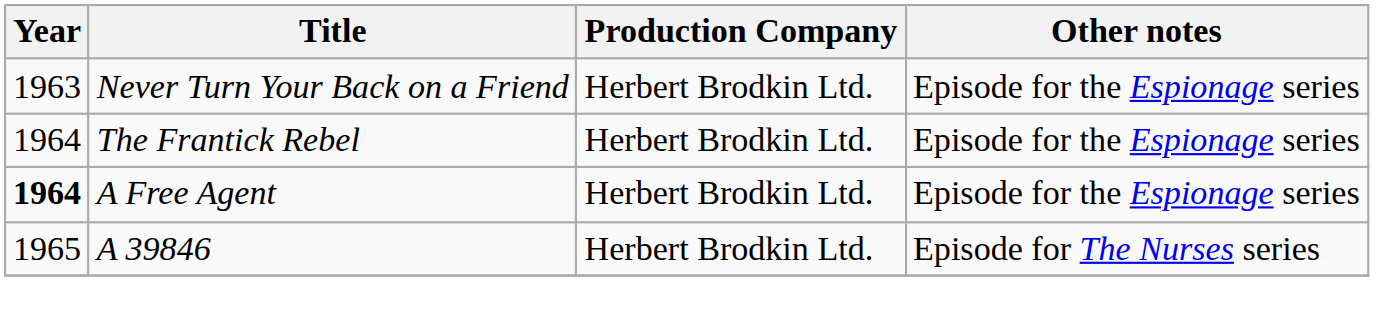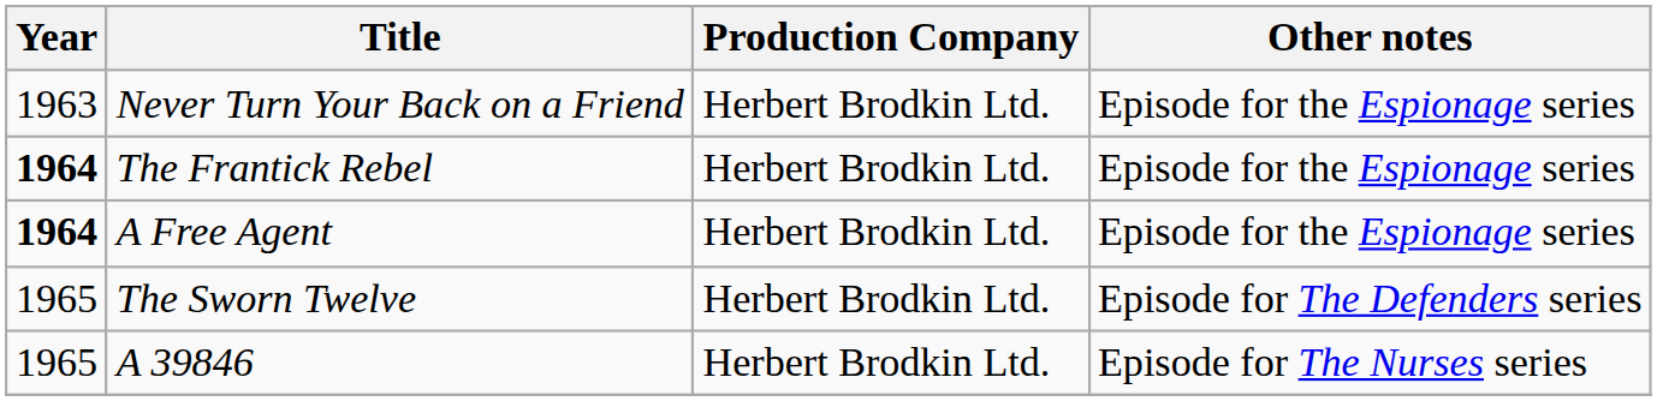 <table class="wikitable">
 <tr>
 <th>Year</th>
 <th>Title</th>
 <th>Production Company</th>
 <th>Other notes</th>
 </tr>
 <tr>
 <td>1963</td>
 <td><em>Never Turn Your Back on a Friend</em></td>
 <td>Herbert Brodkin Ltd.</td>
 <td>Episode for the <em><a href='#'>Espionage</a></em> series</td>
 </tr>
 <tr>
-<td>1964</td>
+<td><strong>1964</strong></td>
 <td><em>The Frantick Rebel</em></td>
 <td>Herbert Brodkin Ltd.</td>
 <td>Episode for the <em><a href='#'>Espionage</a></em> series</td>
 </tr>
 <tr>
 <td><strong>1964</strong></td>
 <td><em>A Free Agent</em></td>
 <td>Herbert Brodkin Ltd.</td>
 <td>Episode for the <em><a href='#'>Espionage</a></em> series</td>
 </tr>
 <tr>
 <td>1965</td>
+<td><em>The Sworn Twelve</em></td>
+<td>Herbert Brodkin Ltd.</td>
+<td>Episode for <em><a href='#'>The Defenders</a></em> series</td>
+</tr>
+<tr>
+<td>1965</td>
 <td><em>A 39846</em></td>
 <td>Herbert Brodkin Ltd.</td>
 <td>Episode for <em><a href='#'>The Nurses</a></em> series</td>
 </tr>
 <tr>
 </tr>
 </table>
